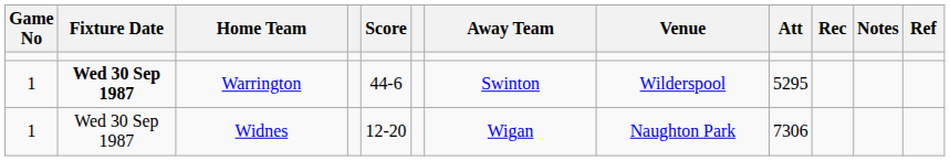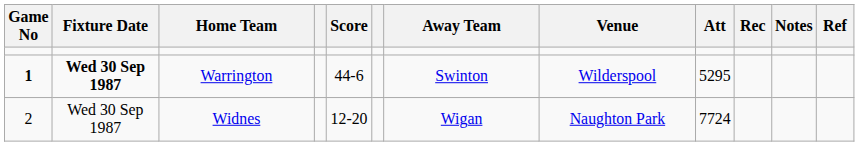 <table class="wikitable" style="text-align:center;">
 <tr>
 <th width=20 abbr="No">Game No</th>
 <th width=100 abbr="Date">Fixture Date</th>
 <th width=150 abbr="Home Team">Home Team</th>
 <th width=5 abbr="space"></th>
 <th width=20 abbr="Score">Score</th>
 <th width=5 abbr="space"></th>
 <th width=150 abbr="Away Team">Away Team</th>
 <th width=150 abbr="Venue">Venue</th>
 <th width=30 abbr="Att">Att</th>
 <th width=30 abbr="Rec">Rec</th>
 <th width=20 abbr="Notes">Notes</th>
 <th width=30 abbr="Ref">Ref</th>
 </tr>
 <tr>
 <td></td>
 <td></td>
 <td></td>
 <td></td>
 <td></td>
 <td></td>
 <td></td>
 <td></td>
 <td></td>
 <td></td>
 <td></td>
 </tr>
 <tr>
-<td>1</td>
+<td><strong>1</strong></td>
 <td><strong>Wed 30 Sep 1987</strong></td>
 <td><a href='#'>Warrington</a></td>
 <td></td>
 <td>44-6</td>
 <td></td>
 <td><a href='#'>Swinton</a></td>
 <td><a href='#'>Wilderspool</a></td>
 <td>5295</td>
 <td></td>
 <td></td>
 <td></td>
 </tr>
 <tr>
-<td>1</td>
+<td>2</td>
 <td>Wed 30 Sep 1987</td>
 <td><a href='#'>Widnes</a></td>
 <td></td>
 <td>12-20</td>
 <td></td>
 <td><a href='#'>Wigan</a></td>
 <td><a href='#'>Naughton Park</a></td>
-<td>7306</td>
+<td>7724</td>
 <td></td>
 <td></td>
 <td></td>
 </tr>
 </table>
